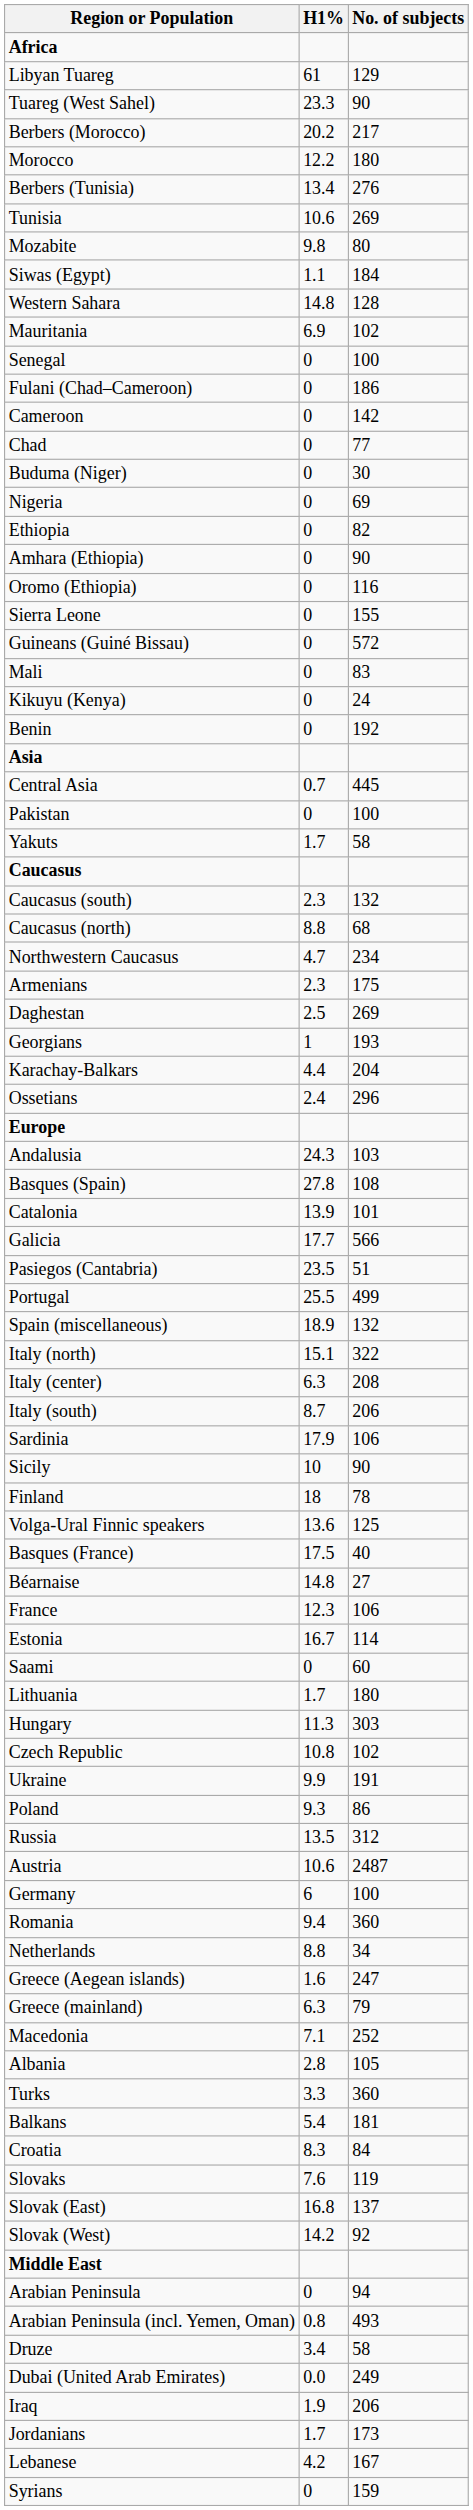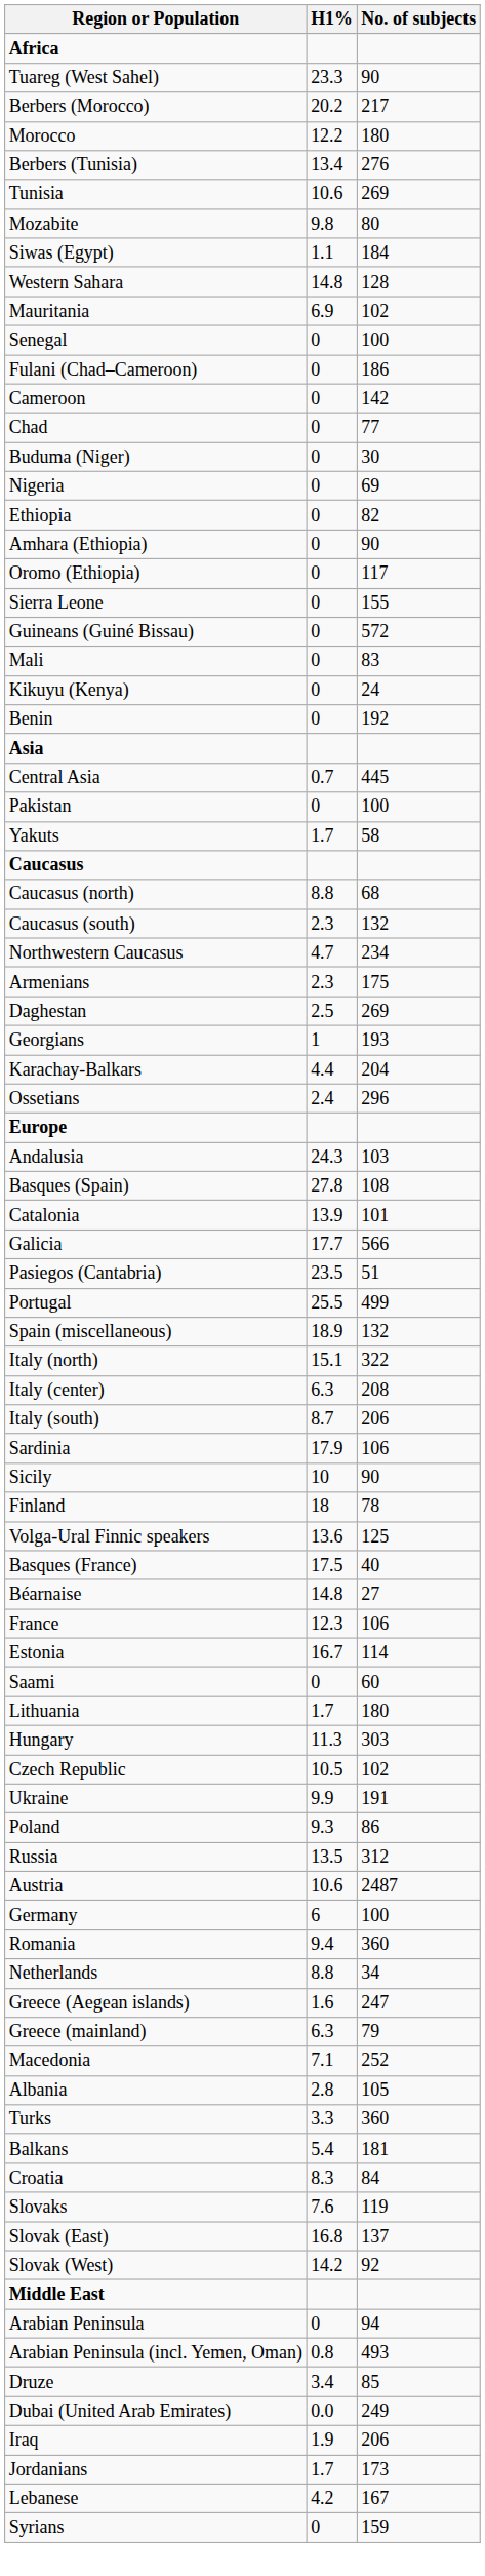 <table class="wikitable sortable">
 <tr>
 <th>Region or Population</th>
 <th>H1%</th>
 <th>No. of subjects</th>
 </tr>
 <tr>
 <td><strong>Africa</strong></td>
 <td></td>
 <td></td>
-</tr>
-<tr>
-<td>Libyan Tuareg</td>
-<td>61</td>
-<td>129</td>
 </tr>
 <tr>
 <td>Tuareg (West Sahel)</td>
 <td>23.3</td>
 <td>90</td>
 </tr>
 <tr>
 <td>Berbers (Morocco)</td>
 <td>20.2</td>
 <td>217</td>
 </tr>
 <tr>
 <td>Morocco</td>
 <td>12.2</td>
 <td>180</td>
 </tr>
 <tr>
 <td>Berbers (Tunisia)</td>
 <td>13.4</td>
 <td>276</td>
 </tr>
 <tr>
 <td>Tunisia</td>
 <td>10.6</td>
 <td>269</td>
 </tr>
 <tr>
 <td>Mozabite</td>
 <td>9.8</td>
 <td>80</td>
 </tr>
 <tr>
 <td>Siwas (Egypt)</td>
 <td>1.1</td>
 <td>184</td>
 </tr>
 <tr>
 <td>Western Sahara</td>
 <td>14.8</td>
 <td>128</td>
 </tr>
 <tr>
 <td>Mauritania</td>
 <td>6.9</td>
 <td>102</td>
 </tr>
 <tr>
 <td>Senegal</td>
 <td>0</td>
 <td>100</td>
 </tr>
 <tr>
 <td>Fulani (Chad–Cameroon)</td>
 <td>0</td>
 <td>186</td>
 </tr>
 <tr>
 <td>Cameroon</td>
 <td>0</td>
 <td>142</td>
 </tr>
 <tr>
 <td>Chad</td>
 <td>0</td>
 <td>77</td>
 </tr>
 <tr>
 <td>Buduma (Niger)</td>
 <td>0</td>
 <td>30</td>
 </tr>
 <tr>
 <td>Nigeria</td>
 <td>0</td>
 <td>69</td>
 </tr>
 <tr>
 <td>Ethiopia</td>
 <td>0</td>
 <td>82</td>
 </tr>
 <tr>
 <td>Amhara (Ethiopia)</td>
 <td>0</td>
 <td>90</td>
 </tr>
 <tr>
 <td>Oromo (Ethiopia)</td>
 <td>0</td>
-<td>116</td>
+<td>117</td>
 </tr>
 <tr>
 <td>Sierra Leone</td>
 <td>0</td>
 <td>155</td>
 </tr>
 <tr>
 <td>Guineans (Guiné Bissau)</td>
 <td>0</td>
 <td>572</td>
 </tr>
 <tr>
 <td>Mali</td>
 <td>0</td>
 <td>83</td>
 </tr>
 <tr>
 <td>Kikuyu (Kenya)</td>
 <td>0</td>
 <td>24</td>
 </tr>
 <tr>
 <td>Benin</td>
 <td>0</td>
 <td>192</td>
 </tr>
 <tr>
 <td><strong>Asia</strong></td>
 <td></td>
 <td></td>
 </tr>
 <tr>
 <td>Central Asia</td>
 <td>0.7</td>
 <td>445</td>
 </tr>
 <tr>
 <td>Pakistan</td>
 <td>0</td>
 <td>100</td>
 </tr>
 <tr>
 <td>Yakuts</td>
 <td>1.7</td>
 <td>58</td>
 </tr>
 <tr>
 <td><strong>Caucasus</strong></td>
 <td></td>
 <td></td>
 </tr>
 <tr>
+<td>Caucasus (north)</td>
+<td>8.8</td>
+<td>68</td>
+</tr>
+<tr>
 <td>Caucasus (south)</td>
 <td>2.3</td>
 <td>132</td>
-</tr>
-<tr>
-<td>Caucasus (north)</td>
-<td>8.8</td>
-<td>68</td>
 </tr>
 <tr>
 <td>Northwestern Caucasus</td>
 <td>4.7</td>
 <td>234</td>
 </tr>
 <tr>
 <td>Armenians</td>
 <td>2.3</td>
 <td>175</td>
 </tr>
 <tr>
 <td>Daghestan</td>
 <td>2.5</td>
 <td>269</td>
 </tr>
 <tr>
 <td>Georgians</td>
 <td>1</td>
 <td>193</td>
 </tr>
 <tr>
 <td>Karachay-Balkars</td>
 <td>4.4</td>
 <td>204</td>
 </tr>
 <tr>
 <td>Ossetians</td>
 <td>2.4</td>
 <td>296</td>
 </tr>
 <tr>
 <td><strong>Europe</strong></td>
 <td></td>
 <td></td>
 </tr>
 <tr>
 <td>Andalusia</td>
 <td>24.3</td>
 <td>103</td>
 </tr>
 <tr>
 <td>Basques (Spain)</td>
 <td>27.8</td>
 <td>108</td>
 </tr>
 <tr>
 <td>Catalonia</td>
 <td>13.9</td>
 <td>101</td>
 </tr>
 <tr>
 <td>Galicia</td>
 <td>17.7</td>
 <td>566</td>
 </tr>
 <tr>
 <td>Pasiegos (Cantabria)</td>
 <td>23.5</td>
 <td>51</td>
 </tr>
 <tr>
 <td>Portugal</td>
 <td>25.5</td>
 <td>499</td>
 </tr>
 <tr>
 <td>Spain (miscellaneous)</td>
 <td>18.9</td>
 <td>132</td>
 </tr>
 <tr>
 <td>Italy (north)</td>
 <td>15.1</td>
 <td>322</td>
 </tr>
 <tr>
 <td>Italy (center)</td>
 <td>6.3</td>
 <td>208</td>
 </tr>
 <tr>
 <td>Italy (south)</td>
 <td>8.7</td>
 <td>206</td>
 </tr>
 <tr>
 <td>Sardinia</td>
 <td>17.9</td>
 <td>106</td>
 </tr>
 <tr>
 <td>Sicily</td>
 <td>10</td>
 <td>90</td>
 </tr>
 <tr>
 <td>Finland</td>
 <td>18</td>
 <td>78</td>
 </tr>
 <tr>
 <td>Volga-Ural Finnic speakers</td>
 <td>13.6</td>
 <td>125</td>
 </tr>
 <tr>
 <td>Basques (France)</td>
 <td>17.5</td>
 <td>40</td>
 </tr>
 <tr>
 <td>Béarnaise</td>
 <td>14.8</td>
 <td>27</td>
 </tr>
 <tr>
 <td>France</td>
 <td>12.3</td>
 <td>106</td>
 </tr>
 <tr>
 <td>Estonia</td>
 <td>16.7</td>
 <td>114</td>
 </tr>
 <tr>
 <td>Saami</td>
 <td>0</td>
 <td>60</td>
 </tr>
 <tr>
 <td>Lithuania</td>
 <td>1.7</td>
 <td>180</td>
 </tr>
 <tr>
 <td>Hungary</td>
 <td>11.3</td>
 <td>303</td>
 </tr>
 <tr>
 <td>Czech Republic</td>
-<td>10.8</td>
+<td>10.5</td>
 <td>102</td>
 </tr>
 <tr>
 <td>Ukraine</td>
 <td>9.9</td>
 <td>191</td>
 </tr>
 <tr>
 <td>Poland</td>
 <td>9.3</td>
 <td>86</td>
 </tr>
 <tr>
 <td>Russia</td>
 <td>13.5</td>
 <td>312</td>
 </tr>
 <tr>
 <td>Austria</td>
 <td>10.6</td>
 <td>2487</td>
 </tr>
 <tr>
 <td>Germany</td>
 <td>6</td>
 <td>100</td>
 </tr>
 <tr>
 <td>Romania</td>
 <td>9.4</td>
 <td>360</td>
 </tr>
 <tr>
 <td>Netherlands</td>
 <td>8.8</td>
 <td>34</td>
 </tr>
 <tr>
 <td>Greece (Aegean islands)</td>
 <td>1.6</td>
 <td>247</td>
 </tr>
 <tr>
 <td>Greece (mainland)</td>
 <td>6.3</td>
 <td>79</td>
 </tr>
 <tr>
 <td>Macedonia</td>
 <td>7.1</td>
 <td>252</td>
 </tr>
 <tr>
 <td>Albania</td>
 <td>2.8</td>
 <td>105</td>
 </tr>
 <tr>
 <td>Turks</td>
 <td>3.3</td>
 <td>360</td>
 </tr>
 <tr>
 <td>Balkans</td>
 <td>5.4</td>
 <td>181</td>
 </tr>
 <tr>
 <td>Croatia</td>
 <td>8.3</td>
 <td>84</td>
 </tr>
 <tr>
 <td>Slovaks</td>
 <td>7.6</td>
 <td>119</td>
 </tr>
 <tr>
 <td>Slovak (East)</td>
 <td>16.8</td>
 <td>137</td>
 </tr>
 <tr>
 <td>Slovak (West)</td>
 <td>14.2</td>
 <td>92</td>
 </tr>
 <tr>
 <td><strong>Middle East</strong></td>
 <td></td>
 <td></td>
 </tr>
 <tr>
 <td>Arabian Peninsula</td>
 <td>0</td>
 <td>94</td>
 </tr>
 <tr>
 <td>Arabian Peninsula (incl. Yemen, Oman)</td>
 <td>0.8</td>
 <td>493</td>
 </tr>
 <tr>
 <td>Druze</td>
 <td>3.4</td>
-<td>58</td>
+<td>85</td>
 </tr>
 <tr>
 <td>Dubai (United Arab Emirates)</td>
 <td>0.0</td>
 <td>249</td>
 </tr>
 <tr>
 <td>Iraq</td>
 <td>1.9</td>
 <td>206</td>
 </tr>
 <tr>
 <td>Jordanians</td>
 <td>1.7</td>
 <td>173</td>
 </tr>
 <tr>
 <td>Lebanese</td>
 <td>4.2</td>
 <td>167</td>
 </tr>
 <tr>
 <td>Syrians</td>
 <td>0</td>
 <td>159</td>
 </tr>
 <tr>
 </tr>
 </table>
